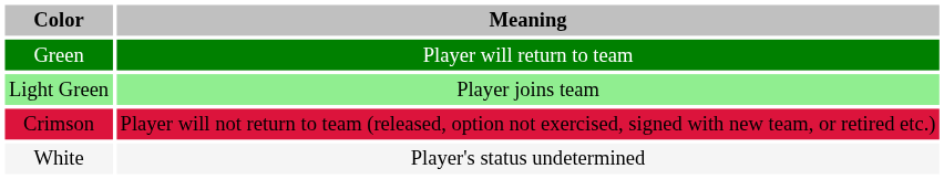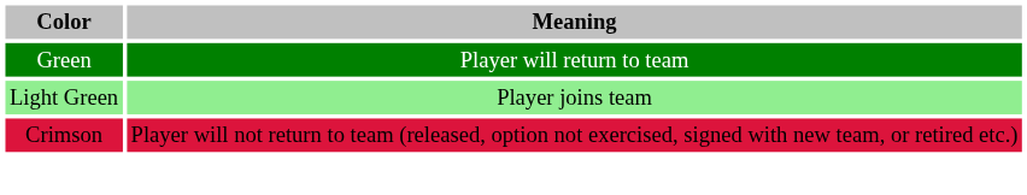 <table border="0" cellspacing="3" cellpadding="3">
 <tr style="background:silver;">
 <th>Color</th>
 <th>Meaning</th>
 </tr>
 <tr style="background:#008000;color:white;text-align:center;">
 <td>Green</td>
 <td>Player will return to team</td>
 </tr>
 <tr style="background:LightGreen;color:black;text-align:center;">
 <td>Light Green</td>
 <td>Player joins team</td>
 </tr>
 <tr style="background:Crimson;color:black;text-align:center;">
 <td>Crimson</td>
 <td>Player will not return to team (released, option not exercised, signed with new team, or retired etc.)</td>
 </tr>
-<tr style="background:whitesmoke;color:black;text-align:center;">
-<td>White</td>
-<td>Player's status undetermined</td>
-</tr>
 <tr style="text-align:center;">
 </tr>
 </table>
